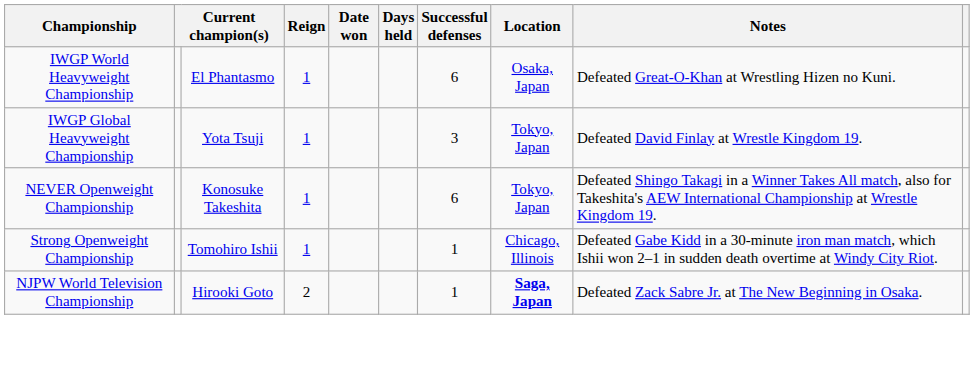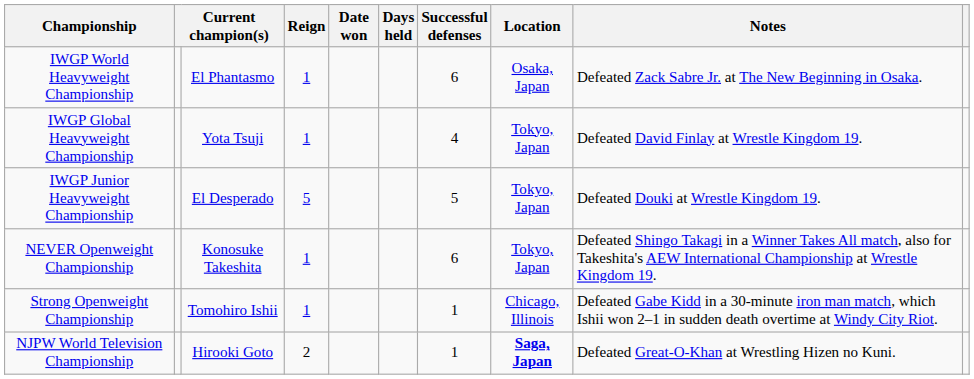 <table class="wikitable" style="font-size: 85%;">
 <tr>
 <th>Championship</th>
 <th colspan=2>Current champion(s)</th>
 <th>Reign</th>
 <th>Date won</th>
 <th>Days<br>held</th>
 <th>Successful<br>defenses</th>
 <th>Location</th>
 <th class=unsortable>Notes</th>
 <th class="unsortable"></th>
 </tr>
 <tr>
 <td align=center><a href='#'>IWGP World Heavyweight Championship</a></td>
 <td align=center></td>
 <td align=center><a href='#'>El Phantasmo</a></td>
 <td align=center><a href='#'>1</a></td>
 <td align=center></td>
 <td align=center></td>
 <td align=center>6</td>
 <td align=center><a href='#'>Osaka, Japan</a></td>
-<td align=left>Defeated <a href='#'>Great-O-Khan</a> at Wrestling Hizen no Kuni.</td>
+<td align=left>Defeated <a href='#'>Zack Sabre Jr.</a> at <a href='#'>The New Beginning in Osaka</a>.</td>
 <td align=center></td>
 </tr>
 <tr>
 <td align=center><a href='#'>IWGP Global Heavyweight Championship</a></td>
 <td align=center></td>
 <td align=center><a href='#'>Yota Tsuji</a></td>
 <td align=center><a href='#'>1</a></td>
 <td align=center></td>
 <td align=center></td>
-<td align=center>3</td>
+<td align=center>4</td>
 <td align=center><a href='#'>Tokyo, Japan</a></td>
 <td align=left>Defeated <a href='#'>David Finlay</a> at <a href='#'>Wrestle Kingdom 19</a>.</td>
+<td align=center></td>
+</tr>
+<tr>
+<td align=center><a href='#'>IWGP Junior Heavyweight Championship</a></td>
+<td align=center></td>
+<td align=center><a href='#'>El Desperado</a></td>
+<td align=center><a href='#'>5</a></td>
+<td align=center></td>
+<td align=center></td>
+<td align=center>5</td>
+<td align=center><a href='#'>Tokyo, Japan</a></td>
+<td align=left>Defeated <a href='#'>Douki</a> at <a href='#'>Wrestle Kingdom 19</a>.</td>
 <td align=center></td>
 </tr>
 <tr>
 <td align=center><a href='#'>NEVER Openweight Championship</a></td>
 <td align=center></td>
 <td align=center><a href='#'>Konosuke Takeshita</a></td>
 <td align=center><a href='#'>1</a></td>
 <td align=center></td>
 <td align=center></td>
 <td align=center>6</td>
 <td align=center><a href='#'>Tokyo, Japan</a></td>
 <td align=left>Defeated <a href='#'>Shingo Takagi</a> in a <a href='#'>Winner Takes All match</a>, also for Takeshita's <a href='#'>AEW International Championship</a> at <a href='#'>Wrestle Kingdom 19</a>.</td>
 <td align=center></td>
 </tr>
 <tr>
 <td align=center><a href='#'>Strong Openweight Championship</a></td>
 <td align=center></td>
 <td align=center><a href='#'>Tomohiro Ishii</a></td>
 <td align=center><a href='#'>1</a></td>
 <td align=center></td>
 <td align=center></td>
 <td align=center>1</td>
 <td align=center><a href='#'>Chicago, Illinois</a></td>
 <td align=left>Defeated <a href='#'>Gabe Kidd</a> in a 30-minute <a href='#'>iron man match</a>, which Ishii won 2–1 in sudden death overtime at <a href='#'>Windy City Riot</a>.</td>
 <td align=center></td>
 </tr>
 <tr>
 <td align=center><a href='#'>NJPW World Television Championship</a></td>
 <td align=center></td>
 <td align=center><a href='#'>Hirooki Goto</a></td>
 <td align=center>2</td>
 <td align=center></td>
 <td align=center></td>
 <td align=center>1</td>
 <td align=center><strong><a href='#'>Saga, Japan</a></strong></td>
-<td align=left>Defeated <a href='#'>Zack Sabre Jr.</a> at <a href='#'>The New Beginning in Osaka</a>.</td>
+<td align=left>Defeated <a href='#'>Great-O-Khan</a> at Wrestling Hizen no Kuni.</td>
 <td align=center></td>
 </tr>
 </table>
